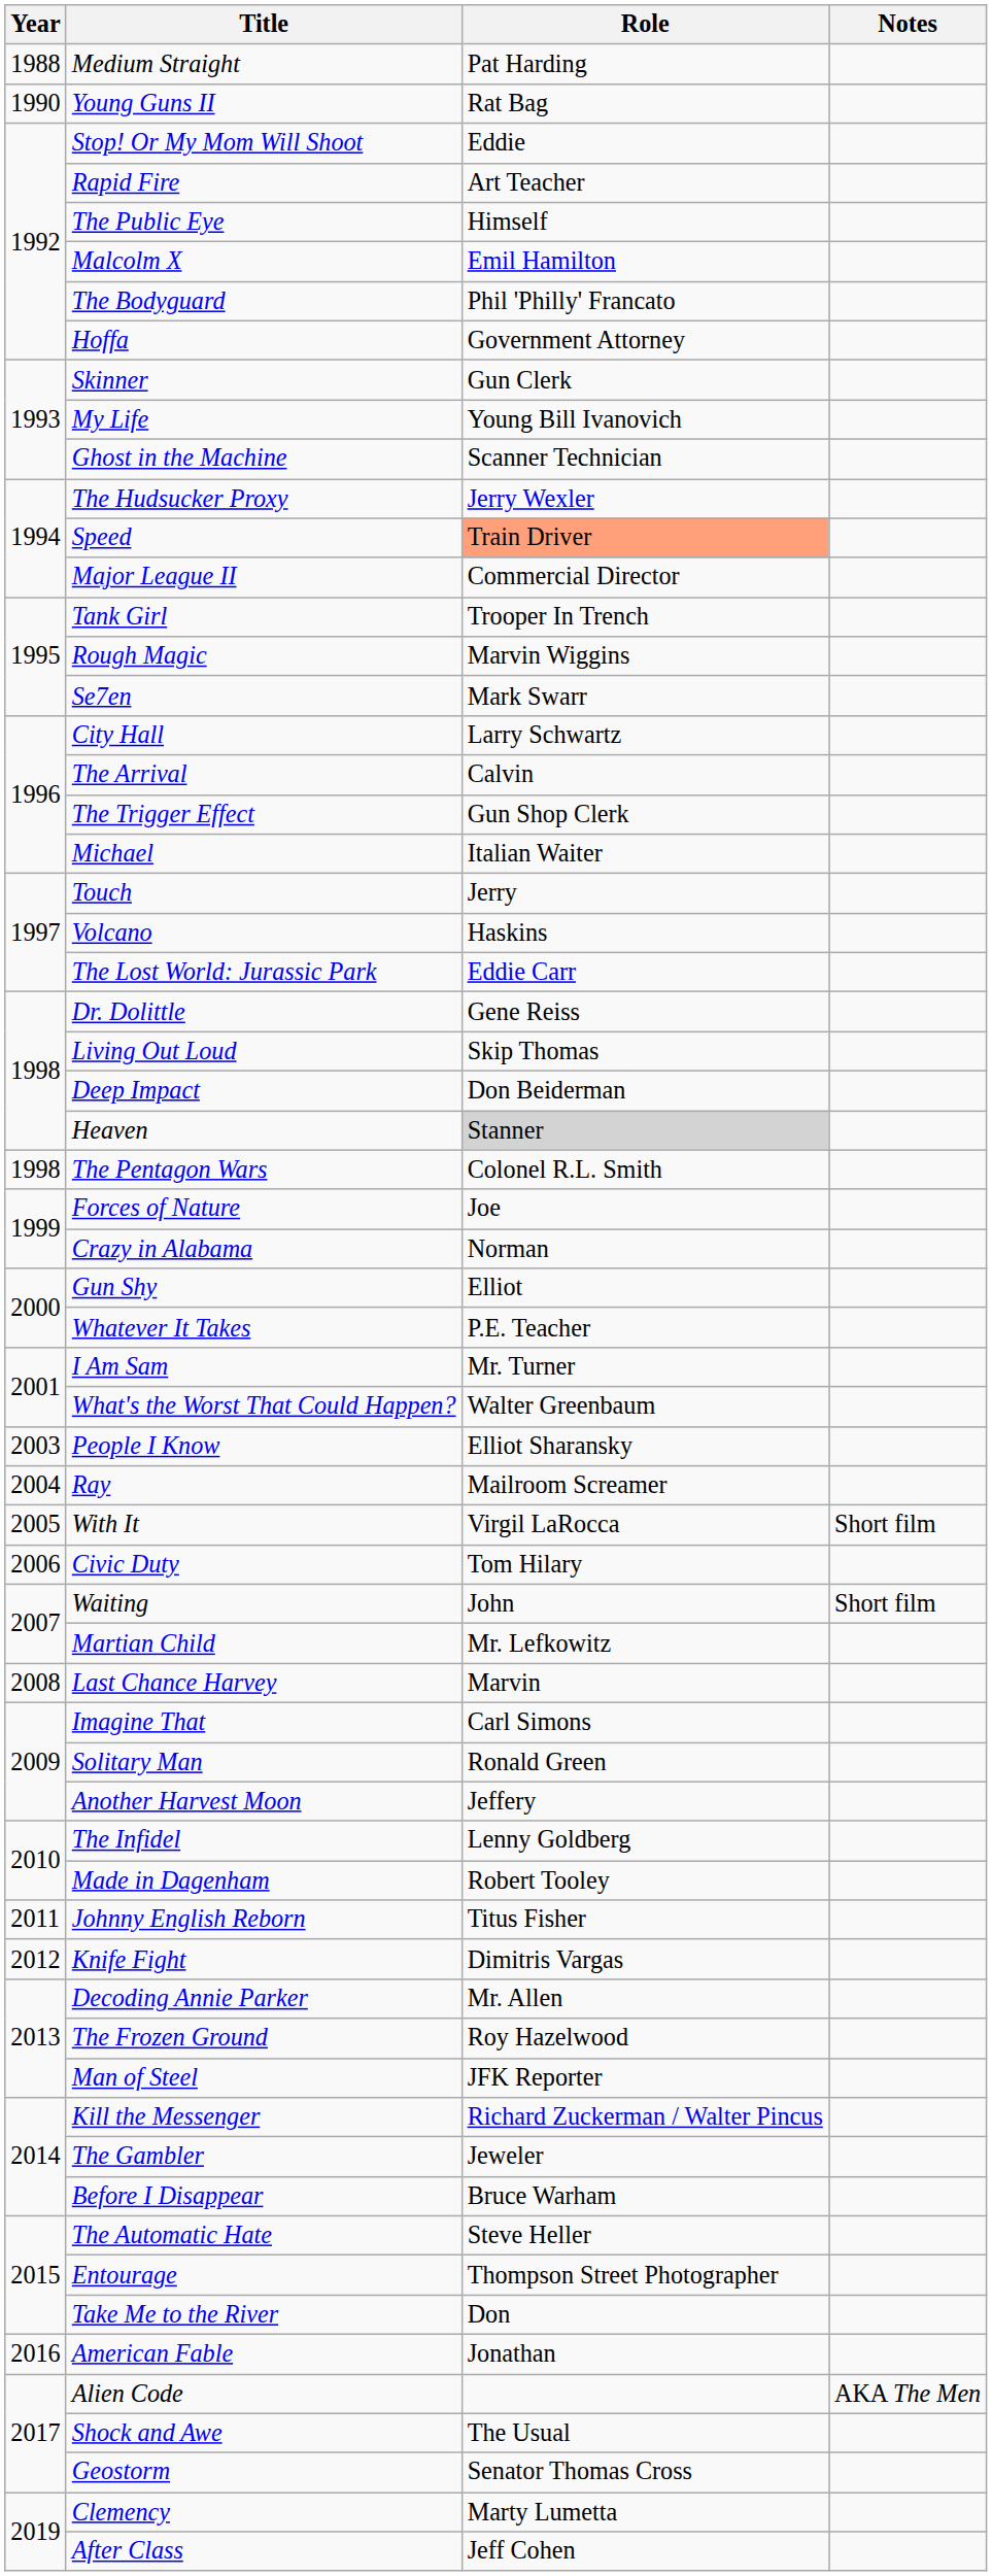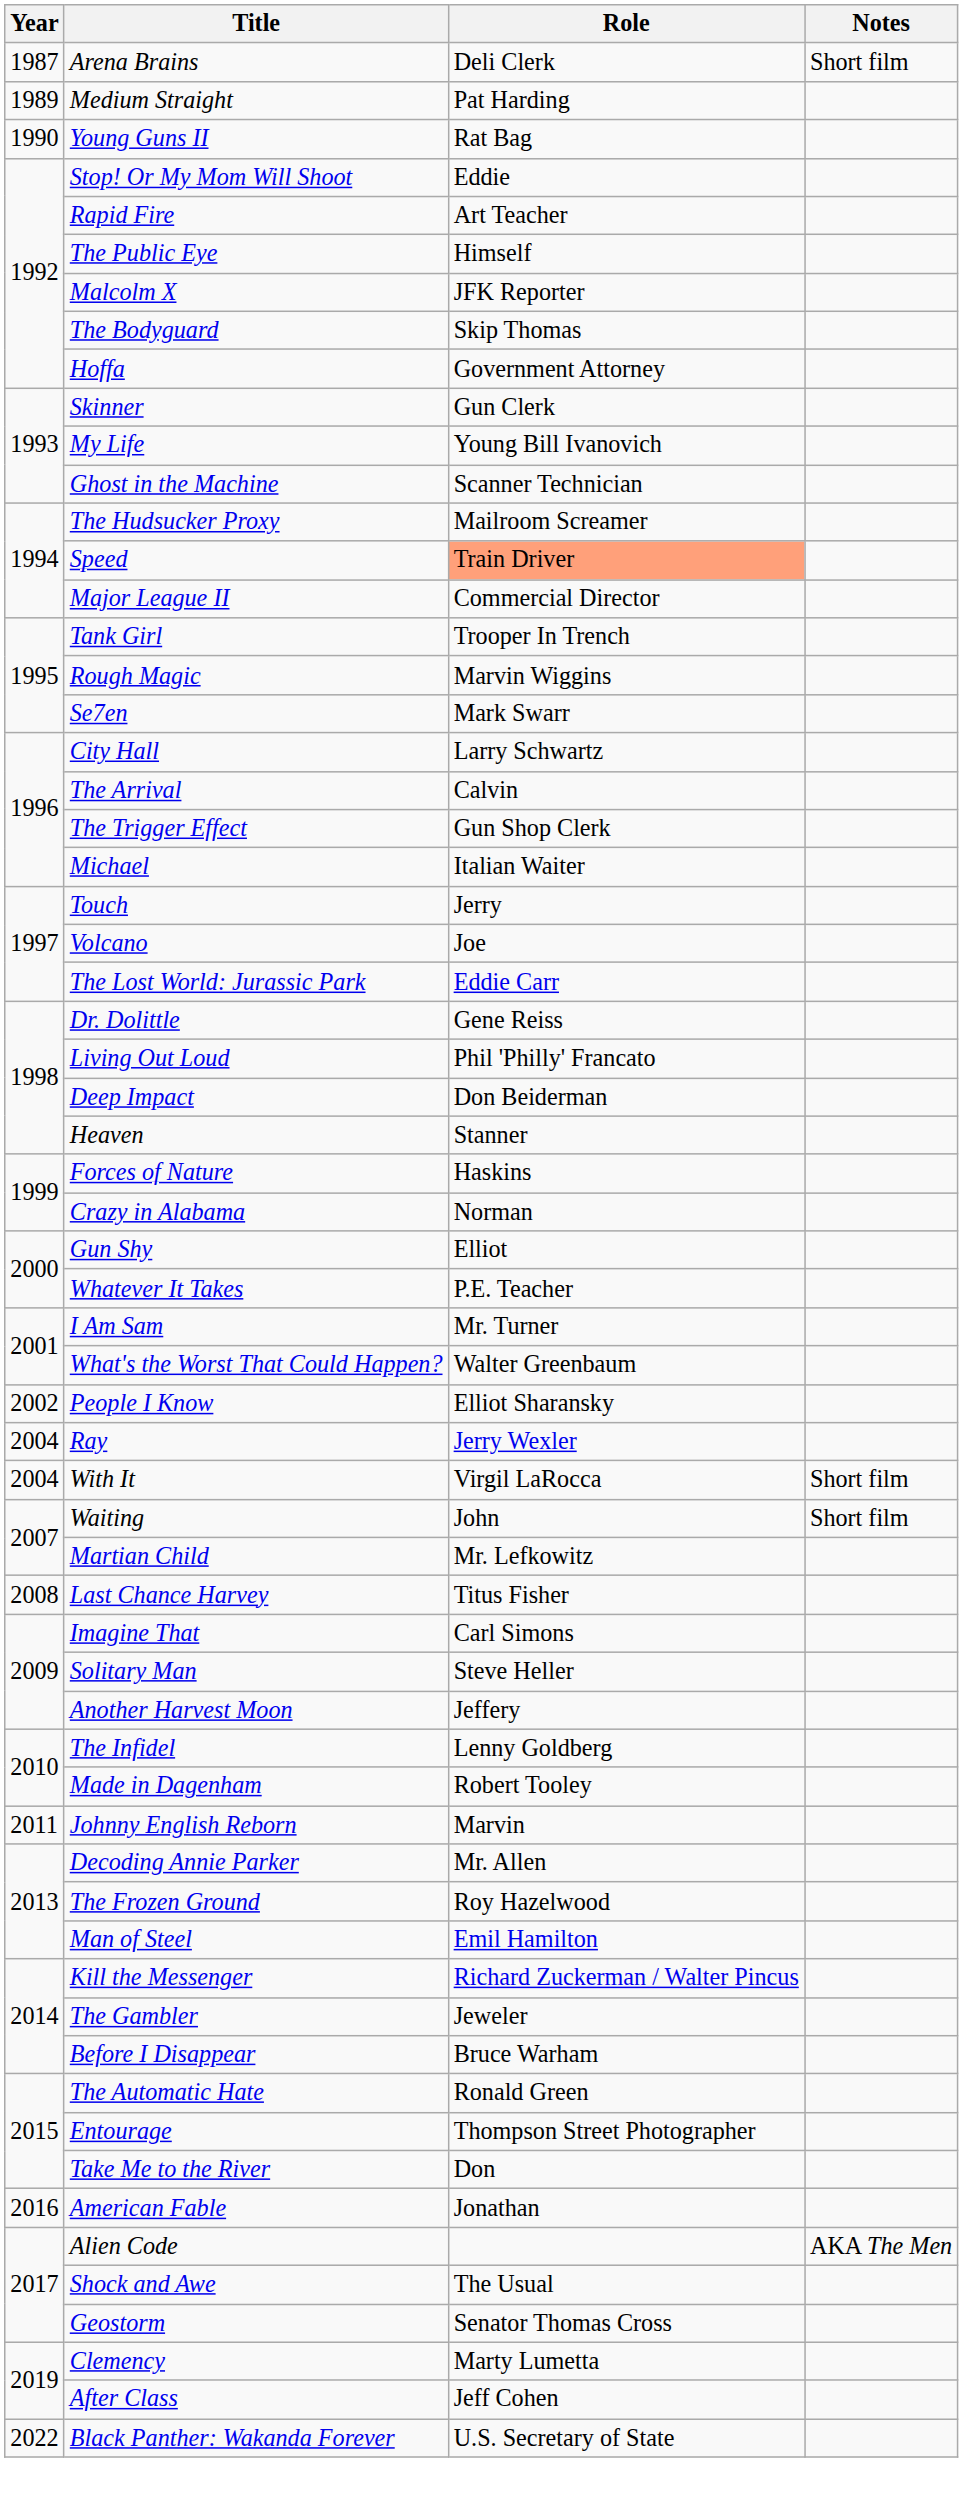 <table class="wikitable sortable">
 <tr>
 <th>Year</th>
 <th>Title</th>
 <th>Role</th>
 <th>Notes</th>
 </tr>
 <tr>
-<td>1988</td>
+<td>1987</td>
+<td><em>Arena Brains</em></td>
+<td>Deli Clerk</td>
+<td>Short film</td>
+</tr>
+<tr>
+<td>1989</td>
 <td><em>Medium Straight</em></td>
 <td>Pat Harding</td>
 <td></td>
 </tr>
 <tr>
 <td>1990</td>
 <td><em><a href='#'>Young Guns II</a></em></td>
 <td>Rat Bag</td>
 <td></td>
 </tr>
 <tr>
 <td rowspan="6">1992</td>
 <td><em><a href='#'>Stop! Or My Mom Will Shoot</a></em></td>
 <td>Eddie</td>
 <td></td>
 </tr>
 <tr>
 <td><em><a href='#'>Rapid Fire</a></em></td>
 <td>Art Teacher</td>
 <td></td>
 </tr>
 <tr>
 <td><em><a href='#'>The Public Eye</a></em></td>
 <td>Himself</td>
 <td></td>
 </tr>
 <tr>
 <td><em><a href='#'>Malcolm X</a></em></td>
-<td><a href='#'>Emil Hamilton</a></td>
+<td>JFK Reporter</td>
 <td></td>
 </tr>
 <tr>
 <td><em><a href='#'>The Bodyguard</a></em></td>
-<td>Phil 'Philly' Francato</td>
+<td>Skip Thomas</td>
 <td></td>
 </tr>
 <tr>
 <td><em><a href='#'>Hoffa</a></em></td>
 <td>Government Attorney</td>
 <td></td>
 </tr>
 <tr>
 <td rowspan="3">1993</td>
 <td><em><a href='#'>Skinner</a></em></td>
 <td>Gun Clerk</td>
 <td></td>
 </tr>
 <tr>
 <td><em><a href='#'>My Life</a></em></td>
 <td>Young Bill Ivanovich</td>
 <td></td>
 </tr>
 <tr>
 <td><em><a href='#'>Ghost in the Machine</a></em></td>
 <td>Scanner Technician</td>
 <td></td>
 </tr>
 <tr>
 <td rowspan="3">1994</td>
 <td><em><a href='#'>The Hudsucker Proxy</a></em></td>
-<td><a href='#'>Jerry Wexler</a></td>
+<td>Mailroom Screamer</td>
 <td></td>
 </tr>
 <tr>
 <td><em><a href='#'>Speed</a></em></td>
 <td style="background: lightsalmon;">Train Driver</td>
 <td></td>
 </tr>
 <tr>
 <td><em><a href='#'>Major League II</a></em></td>
 <td>Commercial Director</td>
 <td></td>
 </tr>
 <tr>
 <td rowspan="3">1995</td>
 <td><em><a href='#'>Tank Girl</a></em></td>
 <td>Trooper In Trench</td>
 <td></td>
 </tr>
 <tr>
 <td><em><a href='#'>Rough Magic</a></em></td>
 <td>Marvin Wiggins</td>
 <td></td>
 </tr>
 <tr>
 <td><em><a href='#'>Se7en</a></em></td>
 <td>Mark Swarr</td>
 <td></td>
 </tr>
 <tr>
 <td rowspan="4">1996</td>
 <td><em><a href='#'>City Hall</a></em></td>
 <td>Larry Schwartz</td>
 <td></td>
 </tr>
 <tr>
 <td><em><a href='#'>The Arrival</a></em></td>
 <td>Calvin</td>
 <td></td>
 </tr>
 <tr>
 <td><em><a href='#'>The Trigger Effect</a></em></td>
 <td>Gun Shop Clerk</td>
 <td></td>
 </tr>
 <tr>
 <td><em><a href='#'>Michael</a></em></td>
 <td>Italian Waiter</td>
 <td></td>
 </tr>
 <tr>
 <td rowspan="3">1997</td>
 <td><em><a href='#'>Touch</a></em></td>
 <td>Jerry</td>
 <td></td>
 </tr>
 <tr>
 <td><em><a href='#'>Volcano</a></em></td>
-<td>Haskins</td>
+<td>Joe</td>
 <td></td>
 </tr>
 <tr>
 <td><em><a href='#'>The Lost World: Jurassic Park</a></em></td>
 <td><a href='#'>Eddie Carr</a></td>
 <td></td>
 </tr>
 <tr>
 <td rowspan="4">1998</td>
 <td><em><a href='#'>Dr. Dolittle</a></em></td>
 <td>Gene Reiss</td>
 <td></td>
 </tr>
 <tr>
 <td><em><a href='#'>Living Out Loud</a></em></td>
-<td>Skip Thomas</td>
+<td>Phil 'Philly' Francato</td>
 <td></td>
 </tr>
 <tr>
 <td><em><a href='#'>Deep Impact</a></em></td>
 <td>Don Beiderman</td>
 <td></td>
 </tr>
 <tr>
 <td><em>Heaven</em></td>
-<td style="background: lightgrey;">Stanner</td>
-<td></td>
-</tr>
-<tr>
-<td>1998</td>
-<td><em><a href='#'>The Pentagon Wars</a> </em></td>
-<td>Colonel R.L. Smith</td>
+<td>Stanner</td>
 <td></td>
 </tr>
 <tr>
 <td rowspan="2">1999</td>
 <td><em><a href='#'>Forces of Nature</a></em></td>
-<td>Joe</td>
+<td>Haskins</td>
 <td></td>
 </tr>
 <tr>
 <td><em><a href='#'>Crazy in Alabama</a></em></td>
 <td>Norman</td>
 <td></td>
 </tr>
 <tr>
 <td rowspan="2">2000</td>
 <td><em><a href='#'>Gun Shy</a></em></td>
 <td>Elliot</td>
 <td></td>
 </tr>
 <tr>
 <td><em><a href='#'>Whatever It Takes</a></em></td>
 <td>P.E. Teacher</td>
 <td></td>
 </tr>
 <tr>
 <td rowspan="2">2001</td>
 <td><em><a href='#'>I Am Sam</a></em></td>
 <td>Mr. Turner</td>
 <td></td>
 </tr>
 <tr>
 <td><em><a href='#'>What's the Worst That Could Happen?</a></em></td>
 <td>Walter Greenbaum</td>
 <td></td>
 </tr>
 <tr>
-<td>2003</td>
+<td>2002</td>
 <td><em><a href='#'>People I Know</a></em></td>
 <td>Elliot Sharansky</td>
 <td></td>
 </tr>
 <tr>
 <td>2004</td>
 <td><em><a href='#'>Ray</a></em></td>
-<td>Mailroom Screamer</td>
+<td><a href='#'>Jerry Wexler</a></td>
 <td></td>
 </tr>
 <tr>
-<td>2005</td>
+<td>2004</td>
 <td><em>With It</em></td>
 <td>Virgil LaRocca</td>
 <td>Short film</td>
-</tr>
-<tr>
-<td>2006</td>
-<td><em><a href='#'>Civic Duty</a></em></td>
-<td>Tom Hilary</td>
-<td></td>
 </tr>
 <tr>
 <td rowspan="2">2007</td>
 <td><em>Waiting</em></td>
 <td>John</td>
 <td>Short film</td>
 </tr>
 <tr>
 <td><em><a href='#'>Martian Child</a></em></td>
 <td>Mr. Lefkowitz</td>
 <td></td>
 </tr>
 <tr>
 <td>2008</td>
 <td><em><a href='#'>Last Chance Harvey</a></em></td>
-<td>Marvin</td>
+<td>Titus Fisher</td>
 <td></td>
 </tr>
 <tr>
 <td rowspan="3">2009</td>
 <td><em><a href='#'>Imagine That</a></em></td>
 <td>Carl Simons</td>
 <td></td>
 </tr>
 <tr>
 <td><em><a href='#'>Solitary Man</a></em></td>
-<td>Ronald Green</td>
+<td>Steve Heller</td>
 <td></td>
 </tr>
 <tr>
 <td><em><a href='#'>Another Harvest Moon</a></em></td>
 <td>Jeffery</td>
 <td></td>
 </tr>
 <tr>
 <td rowspan="2">2010</td>
 <td><em><a href='#'>The Infidel</a></em></td>
 <td>Lenny Goldberg</td>
 <td></td>
 </tr>
 <tr>
 <td><em><a href='#'>Made in Dagenham</a></em></td>
 <td>Robert Tooley</td>
 <td></td>
 </tr>
 <tr>
 <td>2011</td>
 <td><em><a href='#'>Johnny English Reborn</a></em></td>
-<td>Titus Fisher</td>
-<td></td>
-</tr>
-<tr>
-<td>2012</td>
-<td><em><a href='#'>Knife Fight</a></em></td>
-<td>Dimitris Vargas</td>
+<td>Marvin</td>
 <td></td>
 </tr>
 <tr>
 <td rowspan="3">2013</td>
 <td><em><a href='#'>Decoding Annie Parker</a></em></td>
 <td>Mr. Allen</td>
 <td></td>
 </tr>
 <tr>
 <td><em><a href='#'>The Frozen Ground</a></em></td>
 <td>Roy Hazelwood</td>
 <td></td>
 </tr>
 <tr>
 <td><em><a href='#'>Man of Steel</a></em></td>
-<td>JFK Reporter</td>
+<td><a href='#'>Emil Hamilton</a></td>
 <td></td>
 </tr>
 <tr>
 <td rowspan="3">2014</td>
 <td><em><a href='#'>Kill the Messenger</a></em></td>
 <td><a href='#'>Richard Zuckerman / Walter Pincus</a></td>
 <td></td>
 </tr>
 <tr>
 <td><em><a href='#'>The Gambler</a></em></td>
 <td>Jeweler</td>
 <td></td>
 </tr>
 <tr>
 <td><em><a href='#'>Before I Disappear</a></em></td>
 <td>Bruce Warham</td>
 <td></td>
 </tr>
 <tr>
 <td rowspan="3">2015</td>
 <td><em><a href='#'>The Automatic Hate</a></em></td>
-<td>Steve Heller</td>
+<td>Ronald Green</td>
 <td></td>
 </tr>
 <tr>
 <td><em><a href='#'>Entourage</a></em></td>
 <td>Thompson Street Photographer</td>
 <td></td>
 </tr>
 <tr>
 <td><em><a href='#'>Take Me to the River</a></em></td>
 <td>Don</td>
 <td></td>
 </tr>
 <tr>
 <td>2016</td>
 <td><em><a href='#'>American Fable</a></em></td>
 <td>Jonathan</td>
 <td></td>
 </tr>
 <tr>
 <td rowspan="3">2017</td>
 <td><em>Alien Code</em></td>
 <td></td>
 <td>AKA <em>The Men</em></td>
 </tr>
 <tr>
 <td><em><a href='#'>Shock and Awe</a></em></td>
 <td>The Usual</td>
 <td></td>
 </tr>
 <tr>
 <td><em><a href='#'>Geostorm</a></em></td>
 <td>Senator Thomas Cross</td>
 <td></td>
 </tr>
 <tr>
 <td rowspan="2">2019</td>
 <td><em><a href='#'>Clemency</a></em></td>
 <td>Marty Lumetta</td>
 <td></td>
 </tr>
 <tr>
 <td><em><a href='#'>After Class</a></em></td>
 <td>Jeff Cohen</td>
 <td></td>
 </tr>
+<tr>
+<td>2022</td>
+<td><em><a href='#'>Black Panther: Wakanda Forever</a></em></td>
+<td>U.S. Secretary of State</td>
+<td></td>
+</tr>
 </table>
